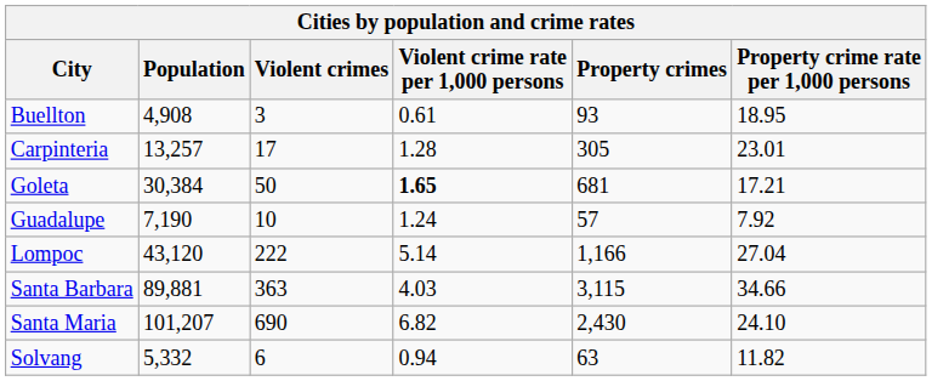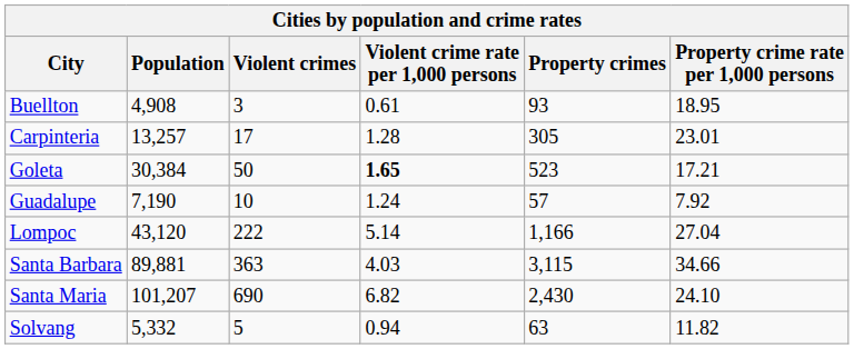 <table class="wikitable collapsible collapsed sortable">
 <tr>
 <th colspan="9">Cities by population and crime rates</th>
 </tr>
 <tr>
 <th>City</th>
 <th data-sort-type="number">Population</th>
 <th data-sort-type="number">Violent crimes</th>
 <th data-sort-type="number">Violent crime rate<br>per 1,000 persons</th>
 <th data-sort-type="number">Property crimes</th>
 <th data-sort-type="number">Property crime rate<br>per 1,000 persons</th>
 </tr>
 <tr>
 <td><a href='#'>Buellton</a></td>
 <td>4,908</td>
 <td>3</td>
 <td>0.61</td>
 <td>93</td>
 <td>18.95</td>
 </tr>
 <tr>
 <td><a href='#'>Carpinteria</a></td>
 <td>13,257</td>
 <td>17</td>
 <td>1.28</td>
 <td>305</td>
 <td>23.01</td>
 </tr>
 <tr>
 <td><a href='#'>Goleta</a></td>
 <td>30,384</td>
 <td>50</td>
 <td><strong>1.65</strong></td>
-<td>681</td>
+<td>523</td>
 <td>17.21</td>
 </tr>
 <tr>
 <td><a href='#'>Guadalupe</a></td>
 <td>7,190</td>
 <td>10</td>
 <td>1.24</td>
 <td>57</td>
 <td>7.92</td>
 </tr>
 <tr>
 <td><a href='#'>Lompoc</a></td>
 <td>43,120</td>
 <td>222</td>
 <td>5.14</td>
 <td>1,166</td>
 <td>27.04</td>
 </tr>
 <tr>
 <td><a href='#'>Santa Barbara</a></td>
 <td>89,881</td>
 <td>363</td>
 <td>4.03</td>
 <td>3,115</td>
 <td>34.66</td>
 </tr>
 <tr>
 <td><a href='#'>Santa Maria</a></td>
 <td>101,207</td>
 <td>690</td>
 <td>6.82</td>
 <td>2,430</td>
 <td>24.10</td>
 </tr>
 <tr>
 <td><a href='#'>Solvang</a></td>
 <td>5,332</td>
-<td>6</td>
+<td>5</td>
 <td>0.94</td>
 <td>63</td>
 <td>11.82</td>
 </tr>
 </table>
